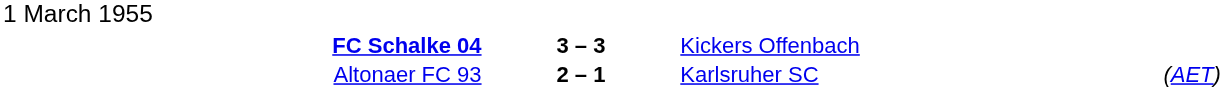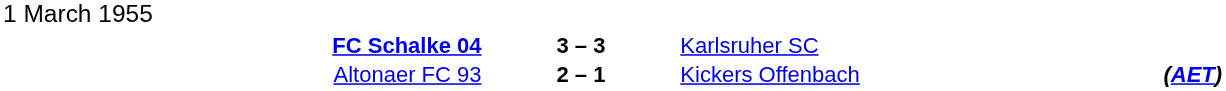 <table width=100% cellspacing=1>
 <tr>
 <th width=25%></th>
 <th width=10%></th>
 <th width=25%></th>
 <th></th>
 </tr>
 <tr>
 <td>1 March 1955</td>
 </tr>
 <tr style=font-size:90%>
 <td align=right><strong><a href='#'>FC Schalke 04</a></strong></td>
 <td align=center><strong>3 – 3</strong></td>
-<td><a href='#'>Kickers Offenbach</a></td>
+<td><a href='#'>Karlsruher SC</a></td>
 </tr>
 <tr style=font-size:90%>
 <td align=right><a href='#'>Altonaer FC 93</a></td>
 <td align=center><strong>2 – 1</strong></td>
-<td><a href='#'>Karlsruher SC</a></td>
-<td><em>(<a href='#'>AET</a>)</em></td>
+<td><a href='#'>Kickers Offenbach</a></td>
+<td><strong><em>(<a href='#'>AET</a>)</em></strong></td>
 </tr>
 </table>
